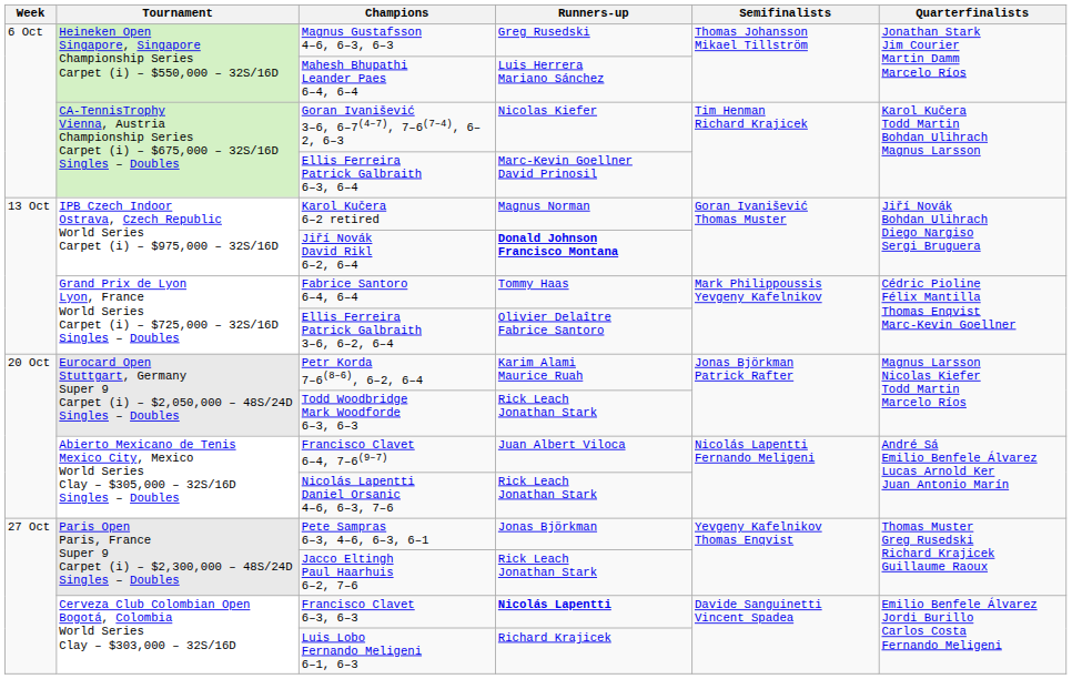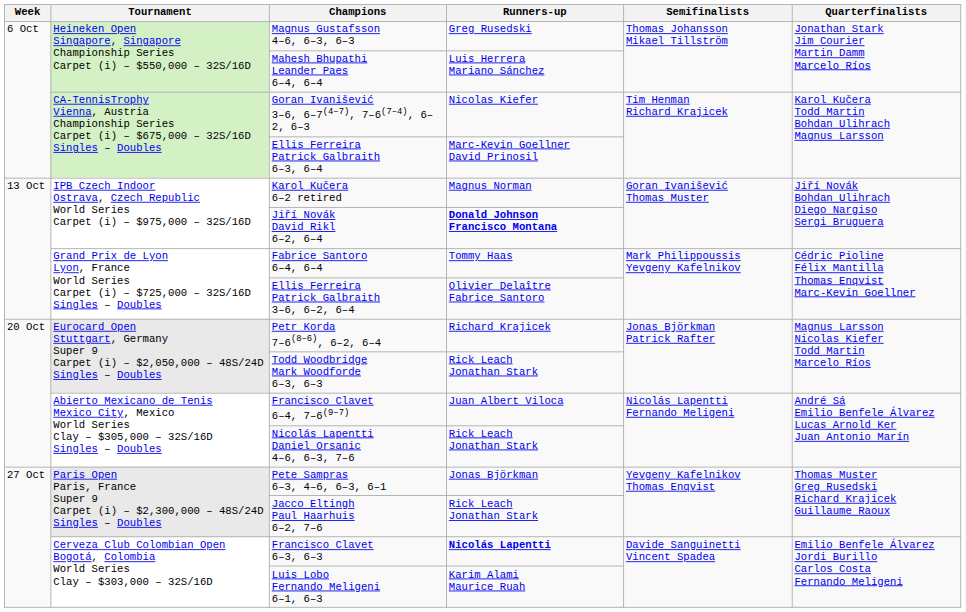 <table class=wikitable style=font-size:95%>
 <tr>
 <th style="width:48px;">Week</th>
 <th style="width:248px;">Tournament</th>
 <th style="width:200px;">Champions</th>
 <th style="width:200px;">Runners-up</th>
 <th style="width:190px;">Semifinalists</th>
 <th style="width:190px;">Quarterfinalists</th>
 </tr>
 <tr valign=top>
 <td rowspan=4>6 Oct</td>
 <td bgcolor="#D4F1C5" rowspan=2><a href='#'>Heineken Open</a><br><a href='#'>Singapore</a>, <a href='#'>Singapore</a><br>Championship Series<br>Carpet (i) – $550,000 – 32S/16D</td>
 <td> <a href='#'>Magnus Gustafsson</a><br> 4–6, 6–3, 6–3</td>
 <td> <a href='#'>Greg Rusedski</a></td>
 <td rowspan=2> <a href='#'>Thomas Johansson</a><br> <a href='#'>Mikael Tillström</a></td>
 <td rowspan=2> <a href='#'>Jonathan Stark</a><br> <a href='#'>Jim Courier</a><br> <a href='#'>Martin Damm</a><br> <a href='#'>Marcelo Ríos</a></td>
 </tr>
 <tr valign=top>
 <td> <a href='#'>Mahesh Bhupathi</a><br> <a href='#'>Leander Paes</a><br> 6–4, 6–4</td>
 <td> <a href='#'>Luis Herrera</a><br> <a href='#'>Mariano Sánchez</a></td>
 </tr>
 <tr valign=top>
 <td bgcolor="#D4F1C5" rowspan=2><a href='#'>CA-TennisTrophy</a><br><a href='#'>Vienna</a>, Austria<br>Championship Series<br>Carpet (i) – $675,000 – 32S/16D <br> <a href='#'>Singles</a> – <a href='#'>Doubles</a></td>
 <td> <a href='#'>Goran Ivanišević</a><br> 3–6, 6–7<sup>(4–7)</sup>, 7–6<sup>(7–4)</sup>, 6–2, 6–3</td>
 <td> <a href='#'>Nicolas Kiefer</a></td>
 <td rowspan=2> <a href='#'>Tim Henman</a><br> <a href='#'>Richard Krajicek</a></td>
 <td rowspan=2> <a href='#'>Karol Kučera</a><br> <a href='#'>Todd Martin</a><br> <a href='#'>Bohdan Ulihrach</a><br> <a href='#'>Magnus Larsson</a></td>
 </tr>
 <tr valign=top>
 <td> <a href='#'>Ellis Ferreira</a><br> <a href='#'>Patrick Galbraith</a><br> 6–3, 6–4</td>
 <td> <a href='#'>Marc-Kevin Goellner</a><br> <a href='#'>David Prinosil</a></td>
 </tr>
 <tr valign=top>
 <td rowspan=4>13 Oct</td>
 <td style="background:#FFF;" rowspan=2><a href='#'>IPB Czech Indoor</a><br><a href='#'>Ostrava</a>, <a href='#'>Czech Republic</a><br>World Series<br>Carpet (i) – $975,000 – 32S/16D</td>
 <td> <a href='#'>Karol Kučera</a><br> 6–2 retired</td>
 <td> <a href='#'>Magnus Norman</a></td>
 <td rowspan=2> <a href='#'>Goran Ivanišević</a><br> <a href='#'>Thomas Muster</a></td>
 <td rowspan=2> <a href='#'>Jiří Novák</a><br> <a href='#'>Bohdan Ulihrach</a><br> <a href='#'>Diego Nargiso</a><br> <a href='#'>Sergi Bruguera</a></td>
 </tr>
 <tr valign=top>
 <td> <a href='#'>Jiří Novák</a><br> <a href='#'>David Rikl</a><br> 6–2, 6–4</td>
 <td><strong> <a href='#'>Donald Johnson</a><br> <a href='#'>Francisco Montana</a></strong></td>
 </tr>
 <tr valign=top>
 <td style="background:#FFF;" rowspan=2><a href='#'>Grand Prix de Lyon</a><br><a href='#'>Lyon</a>, France<br>World Series<br>Carpet (i) – $725,000 – 32S/16D <br> <a href='#'>Singles</a> – <a href='#'>Doubles</a></td>
 <td> <a href='#'>Fabrice Santoro</a><br> 6–4, 6–4</td>
 <td> <a href='#'>Tommy Haas</a></td>
 <td rowspan=2> <a href='#'>Mark Philippoussis</a><br> <a href='#'>Yevgeny Kafelnikov</a></td>
 <td rowspan=2> <a href='#'>Cédric Pioline</a><br> <a href='#'>Félix Mantilla</a><br> <a href='#'>Thomas Enqvist</a><br> <a href='#'>Marc-Kevin Goellner</a></td>
 </tr>
 <tr valign=top>
 <td> <a href='#'>Ellis Ferreira</a><br> <a href='#'>Patrick Galbraith</a><br> 3–6, 6–2, 6–4</td>
 <td> <a href='#'>Olivier Delaître</a><br> <a href='#'>Fabrice Santoro</a></td>
 </tr>
 <tr valign=top>
 <td rowspan=4>20 Oct</td>
 <td bgcolor="#E9E9E9" rowspan=2><a href='#'>Eurocard Open</a><br><a href='#'>Stuttgart</a>, Germany<br>Super 9<br>Carpet (i) – $2,050,000 – 48S/24D <br> <a href='#'>Singles</a> – <a href='#'>Doubles</a></td>
 <td> <a href='#'>Petr Korda</a><br> 7–6<sup>(8–6)</sup>, 6–2, 6–4</td>
-<td> <a href='#'>Karim Alami</a><br> <a href='#'>Maurice Ruah</a></td>
+<td> <a href='#'>Richard Krajicek</a></td>
 <td rowspan=2> <a href='#'>Jonas Björkman</a><br> <a href='#'>Patrick Rafter</a></td>
 <td rowspan=2> <a href='#'>Magnus Larsson</a><br> <a href='#'>Nicolas Kiefer</a><br> <a href='#'>Todd Martin</a><br> <a href='#'>Marcelo Ríos</a></td>
 </tr>
 <tr valign=top>
 <td> <a href='#'>Todd Woodbridge</a><br> <a href='#'>Mark Woodforde</a><br> 6–3, 6–3</td>
 <td> <a href='#'>Rick Leach</a><br> <a href='#'>Jonathan Stark</a></td>
 </tr>
 <tr valign=top>
 <td style="background:#FFF;" rowspan=2><a href='#'>Abierto Mexicano de Tenis</a><br><a href='#'>Mexico City</a>, Mexico<br>World Series<br>Clay – $305,000 – 32S/16D <br> <a href='#'>Singles</a> – <a href='#'>Doubles</a></td>
 <td> <a href='#'>Francisco Clavet</a><br> 6–4, 7–6<sup>(9–7)</sup></td>
 <td> <a href='#'>Juan Albert Viloca</a></td>
 <td rowspan=2> <a href='#'>Nicolás Lapentti</a><br> <a href='#'>Fernando Meligeni</a></td>
 <td rowspan=2> <a href='#'>André Sá</a><br> <a href='#'>Emilio Benfele Álvarez</a><br> <a href='#'>Lucas Arnold Ker</a><br> <a href='#'>Juan Antonio Marín</a></td>
 </tr>
 <tr valign=top>
 <td> <a href='#'>Nicolás Lapentti</a><br> <a href='#'>Daniel Orsanic</a><br> 4–6, 6–3, 7–6</td>
 <td> <a href='#'>Rick Leach</a><br> <a href='#'>Jonathan Stark</a></td>
 </tr>
 <tr valign=top>
 <td rowspan=4>27 Oct</td>
 <td bgcolor="#E9E9E9" rowspan=2><a href='#'>Paris Open</a><br>Paris, France<br>Super 9<br>Carpet (i) – $2,300,000 – 48S/24D <br> <a href='#'>Singles</a> – <a href='#'>Doubles</a></td>
 <td> <a href='#'>Pete Sampras</a><br> 6–3, 4–6, 6–3, 6–1</td>
 <td> <a href='#'>Jonas Björkman</a></td>
 <td rowspan=2> <a href='#'>Yevgeny Kafelnikov</a><br> <a href='#'>Thomas Enqvist</a></td>
 <td rowspan=2> <a href='#'>Thomas Muster</a><br> <a href='#'>Greg Rusedski</a><br> <a href='#'>Richard Krajicek</a><br> <a href='#'>Guillaume Raoux</a></td>
 </tr>
 <tr valign=top>
 <td> <a href='#'>Jacco Eltingh</a><br> <a href='#'>Paul Haarhuis</a><br> 6–2, 7–6</td>
 <td> <a href='#'>Rick Leach</a><br> <a href='#'>Jonathan Stark</a></td>
 </tr>
 <tr valign=top>
 <td style="background:#FFF;" rowspan=2><a href='#'>Cerveza Club Colombian Open</a><br><a href='#'>Bogotá</a>, <a href='#'>Colombia</a><br>World Series<br>Clay – $303,000 – 32S/16D</td>
 <td> <a href='#'>Francisco Clavet</a><br> 6–3, 6–3</td>
 <td><strong> <a href='#'>Nicolás Lapentti</a></strong></td>
 <td rowspan=2> <a href='#'>Davide Sanguinetti</a><br> <a href='#'>Vincent Spadea</a></td>
 <td rowspan=2> <a href='#'>Emilio Benfele Álvarez</a><br> <a href='#'>Jordi Burillo</a><br> <a href='#'>Carlos Costa</a><br> <a href='#'>Fernando Meligeni</a></td>
 </tr>
 <tr valign=top>
 <td> <a href='#'>Luis Lobo</a><br> <a href='#'>Fernando Meligeni</a><br> 6–1, 6–3</td>
-<td> <a href='#'>Richard Krajicek</a></td>
+<td> <a href='#'>Karim Alami</a><br> <a href='#'>Maurice Ruah</a></td>
 </tr>
 </table>
